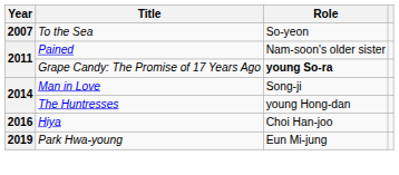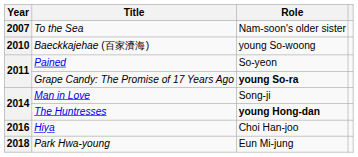 <table class="wikitable sortable plainrowheaders">
 <tr>
 <th scope="col">Year</th>
 <th scope="col">Title</th>
 <th scope="col">Role</th>
 <th scope="col" class="unsortable"></th>
 </tr>
 <tr>
 <th scope="row">2007</th>
 <td><em>To the Sea</em></td>
-<td>So-yeon</td>
+<td>Nam-soon's older sister</td>
+<td></td>
+</tr>
+<tr>
+<th scope="row">2010</th>
+<td><em>Baeckkajehae</em> (百家濟海)</td>
+<td>young So-woong</td>
 <td></td>
 </tr>
 <tr>
 <th scope="row"  rowspan="2">2011</th>
 <td><em><a href='#'>Pained</a></em></td>
-<td>Nam-soon's older sister</td>
+<td>So-yeon</td>
 <td></td>
 </tr>
 <tr>
 <td><em>Grape Candy: The Promise of 17 Years Ago</em></td>
 <td><strong>young So-ra</strong></td>
 <td></td>
 </tr>
 <tr>
 <th scope="row" rowspan="2">2014</th>
 <td><em><a href='#'>Man in Love</a></em></td>
 <td>Song-ji</td>
 <td></td>
 </tr>
 <tr>
 <td><em><a href='#'>The Huntresses</a></em></td>
-<td>young Hong-dan</td>
+<td><strong>young Hong-dan</strong></td>
 <td></td>
 </tr>
 <tr>
 <th scope="row">2016</th>
 <td><em><a href='#'>Hiya</a></em></td>
 <td>Choi Han-joo</td>
 <td></td>
 </tr>
 <tr>
-<th scope="row">2019</th>
+<th scope="row">2018</th>
 <td><em>Park Hwa-young</em></td>
 <td>Eun Mi-jung</td>
 <td></td>
 </tr>
 </table>
